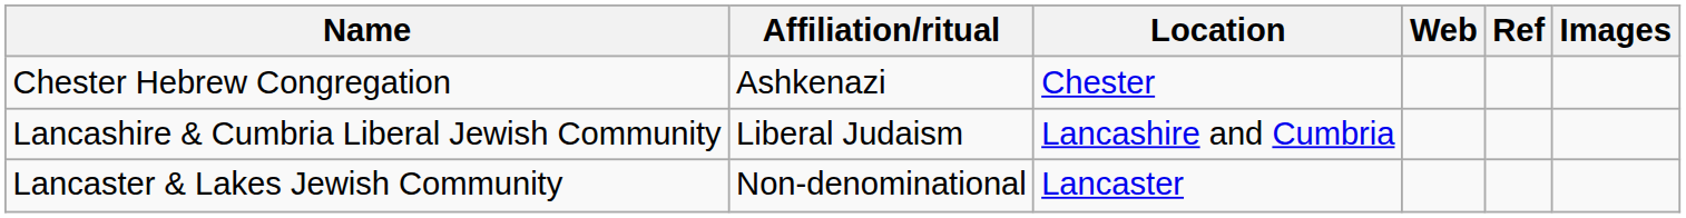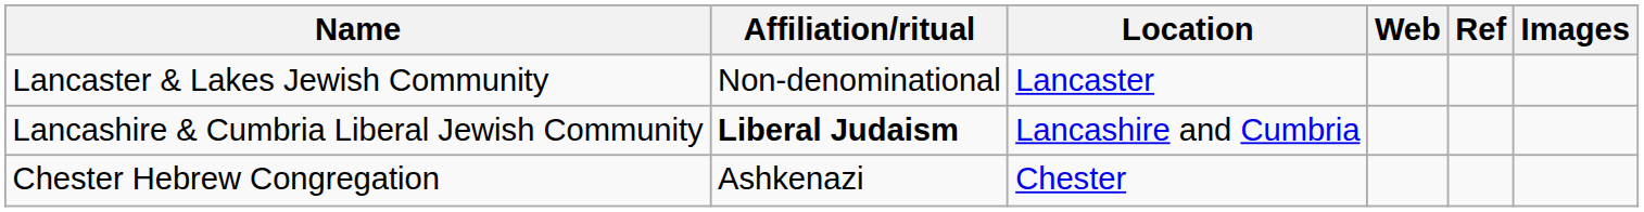 <table class="wikitable sortable">
 <tr>
 <th>Name</th>
 <th>Affiliation/ritual</th>
 <th>Location</th>
 <th>Web</th>
 <th>Ref</th>
 <th>Images</th>
 </tr>
 <tr>
+<td>Lancaster & Lakes Jewish Community</td>
+<td>Non-denominational</td>
+<td><a href='#'>Lancaster</a></td>
+<td></td>
+<td></td>
+<td></td>
+</tr>
+<tr>
+<td>Lancashire & Cumbria Liberal Jewish Community</td>
+<td><strong>Liberal Judaism</strong></td>
+<td><a href='#'>Lancashire</a> and <a href='#'>Cumbria</a></td>
+<td></td>
+<td></td>
+</tr>
+<tr>
 <td>Chester Hebrew Congregation</td>
 <td>Ashkenazi</td>
 <td><a href='#'>Chester</a></td>
 <td></td>
 <td></td>
 <td></td>
 </tr>
-<tr>
-<td>Lancashire & Cumbria Liberal Jewish Community</td>
-<td>Liberal Judaism</td>
-<td><a href='#'>Lancashire</a> and <a href='#'>Cumbria</a></td>
-<td></td>
-<td></td>
-</tr>
-<tr>
-<td>Lancaster & Lakes Jewish Community</td>
-<td>Non-denominational</td>
-<td><a href='#'>Lancaster</a></td>
-<td></td>
-<td></td>
-<td></td>
-</tr>
 </table>
